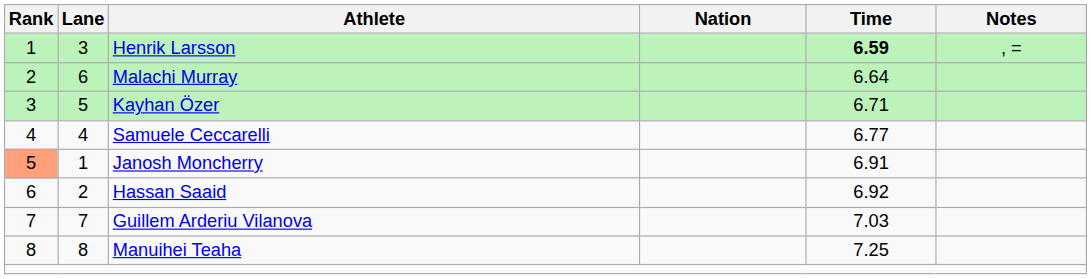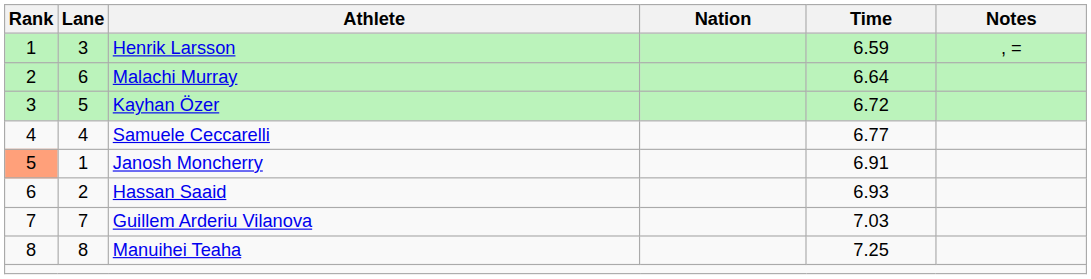 <table class="wikitable sortable" style="text-align:center;width: 60%;">
 <tr>
 <th scope="col" style="width: 10px;">Rank</th>
 <th scope="col" style="width: 10px;">Lane</th>
 <th scope="col">Athlete</th>
 <th scope="col">Nation</th>
 <th scope="col">Time</th>
 <th scope="col">Notes</th>
 </tr>
 <tr bgcolor=bbf3bb>
 <td>1</td>
 <td>3</td>
 <td align=left><a href='#'>Henrik Larsson</a></td>
 <td align=left></td>
-<td><strong>6.59</strong></td>
+<td>6.59</td>
 <td>, =</td>
 </tr>
 <tr bgcolor=bbf3bb>
 <td>2</td>
 <td>6</td>
 <td align=left><a href='#'>Malachi Murray</a></td>
 <td align=left></td>
 <td>6.64</td>
 <td></td>
 </tr>
 <tr bgcolor=bbf3bb>
 <td>3</td>
 <td>5</td>
 <td align=left><a href='#'>Kayhan Özer</a></td>
 <td align=left></td>
-<td>6.71</td>
+<td>6.72</td>
 <td></td>
 </tr>
 <tr>
 <td>4</td>
 <td>4</td>
 <td align=left><a href='#'>Samuele Ceccarelli</a></td>
 <td align=left></td>
 <td>6.77</td>
 <td></td>
 </tr>
 <tr>
 <td style="background: lightsalmon;">5</td>
 <td>1</td>
 <td align=left><a href='#'>Janosh Moncherry</a></td>
 <td align=left></td>
 <td>6.91</td>
 <td></td>
 </tr>
 <tr>
 <td>6</td>
 <td>2</td>
 <td align=left><a href='#'>Hassan Saaid</a></td>
 <td align=left></td>
-<td>6.92</td>
+<td>6.93</td>
 <td></td>
 </tr>
 <tr>
 <td>7</td>
 <td>7</td>
 <td align=left><a href='#'>Guillem Arderiu Vilanova</a></td>
 <td align=left></td>
 <td>7.03</td>
 <td></td>
 </tr>
 <tr>
 <td>8</td>
 <td>8</td>
 <td align=left><a href='#'>Manuihei Teaha</a></td>
 <td align=left></td>
 <td>7.25</td>
 <td></td>
 </tr>
 <tr class="sortbottom">
 <td colspan="6"></td>
 </tr>
 </table>
